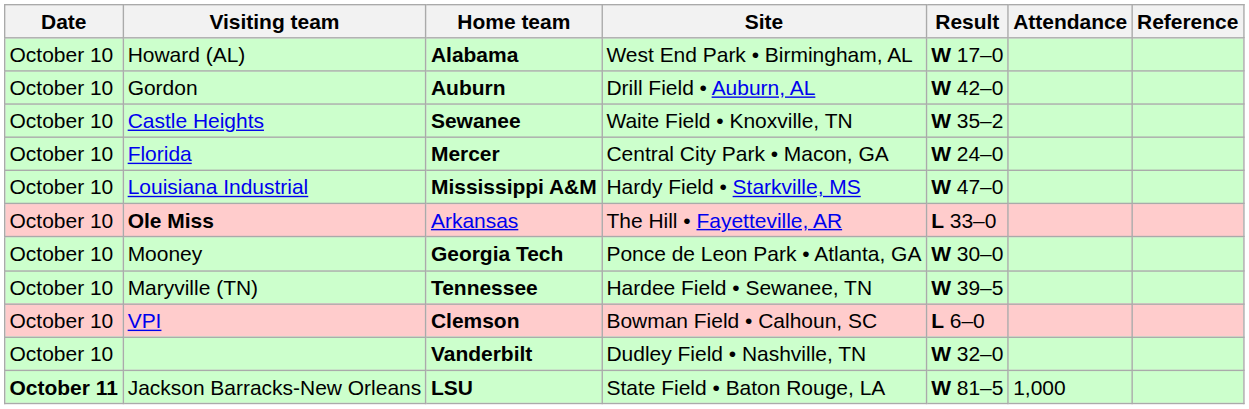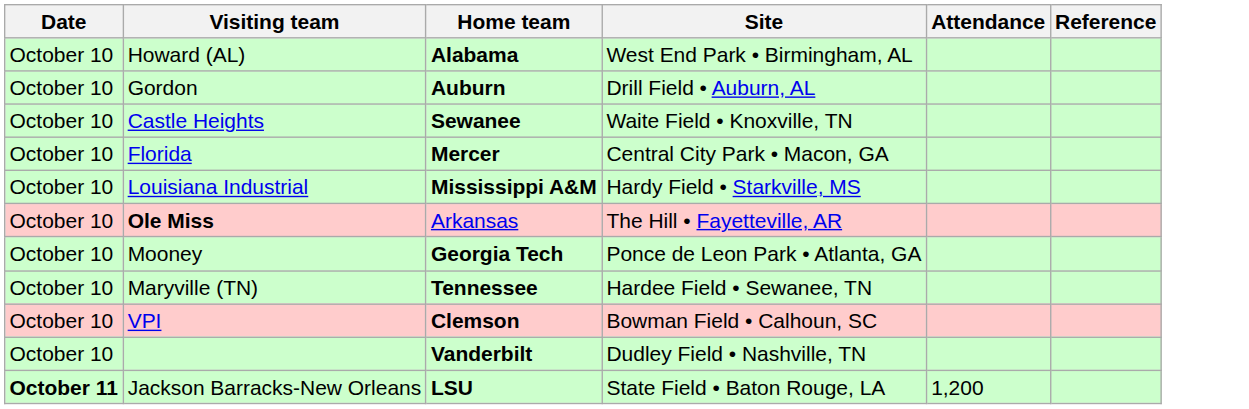 <table class="wikitable" style="font-size:95%;">
 <tr>
 <th>Date</th>
 <th>Visiting team</th>
 <th>Home team</th>
 <th>Site</th>
-<th>Result</th>
 <th>Attendance</th>
 <th class="unsortable">Reference</th>
 </tr>
 <tr bgcolor=ccffcc>
 <td>October 10</td>
 <td>Howard (AL)</td>
 <td><strong>Alabama</strong></td>
 <td>West End Park • Birmingham, AL</td>
-<td><strong>W</strong> 17–0</td>
 <td></td>
 <td></td>
 </tr>
 <tr bgcolor= ccffcc>
 <td>October 10</td>
 <td>Gordon</td>
 <td><strong>Auburn</strong></td>
 <td>Drill Field • <a href='#'>Auburn, AL</a></td>
-<td><strong>W</strong> 42–0</td>
 <td></td>
 <td></td>
 </tr>
 <tr bgcolor=ccffcc>
 <td>October 10</td>
 <td><a href='#'>Castle Heights</a></td>
 <td><strong>Sewanee</strong></td>
 <td>Waite Field • Knoxville, TN</td>
-<td><strong>W</strong> 35–2</td>
 <td></td>
 <td></td>
 </tr>
 <tr bgcolor=ccffcc>
 <td>October 10</td>
 <td><a href='#'>Florida</a></td>
 <td><strong>Mercer</strong></td>
 <td>Central City Park • Macon, GA</td>
-<td><strong>W</strong> 24–0</td>
 <td></td>
 <td></td>
 </tr>
 <tr bgcolor=ccffcc>
 <td>October 10</td>
 <td><a href='#'>Louisiana Industrial</a></td>
 <td><strong>Mississippi A&M</strong></td>
 <td>Hardy Field •  <a href='#'>Starkville, MS</a></td>
-<td><strong>W</strong> 47–0</td>
 <td></td>
 <td></td>
 </tr>
 <tr bgcolor=ffcccc>
 <td>October 10</td>
 <td><strong>Ole Miss</strong></td>
 <td><a href='#'>Arkansas</a></td>
 <td>The Hill • <a href='#'>Fayetteville, AR</a></td>
-<td><strong>L</strong> 33–0</td>
 <td></td>
 <td></td>
 </tr>
 <tr bgcolor=ccffcc>
 <td>October 10</td>
 <td>Mooney</td>
 <td><strong>Georgia Tech</strong></td>
 <td>Ponce de Leon Park • Atlanta, GA</td>
-<td><strong>W</strong> 30–0</td>
 <td></td>
 <td></td>
 </tr>
 <tr bgcolor=ccffcc>
 <td>October 10</td>
 <td>Maryville (TN)</td>
 <td><strong>Tennessee</strong></td>
 <td>Hardee Field • Sewanee, TN</td>
-<td><strong>W</strong> 39–5</td>
 <td></td>
 <td></td>
 </tr>
 <tr bgcolor=ffcccc>
 <td>October 10</td>
 <td><a href='#'>VPI</a></td>
 <td><strong>Clemson</strong></td>
 <td>Bowman Field • Calhoun, SC</td>
-<td><strong>L</strong> 6–0</td>
 <td></td>
 <td></td>
 </tr>
 <tr bgcolor=ccffcc>
 <td>October 10</td>
 <td></td>
 <td><strong>Vanderbilt</strong></td>
 <td>Dudley Field • Nashville, TN</td>
-<td><strong>W</strong> 32–0</td>
 <td></td>
 <td></td>
 </tr>
 <tr bgcolor=ccffcc>
 <td><strong>October 11</strong></td>
 <td>Jackson Barracks-New Orleans</td>
 <td><strong>LSU</strong></td>
 <td>State Field • Baton Rouge, LA</td>
-<td><strong>W</strong> 81–5</td>
-<td>1,000</td>
+<td>1,200</td>
 <td></td>
 </tr>
 </table>
